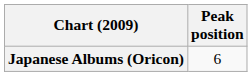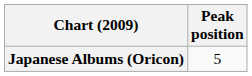 <table class="wikitable plainrowheaders" style="text-align:center">
 <tr>
 <th scope="col">Chart (2009)</th>
 <th scope="col">Peak<br>position</th>
 </tr>
 <tr>
 <th scope="row">Japanese Albums (Oricon)</th>
-<td>6</td>
+<td>5</td>
 </tr>
 </table>
